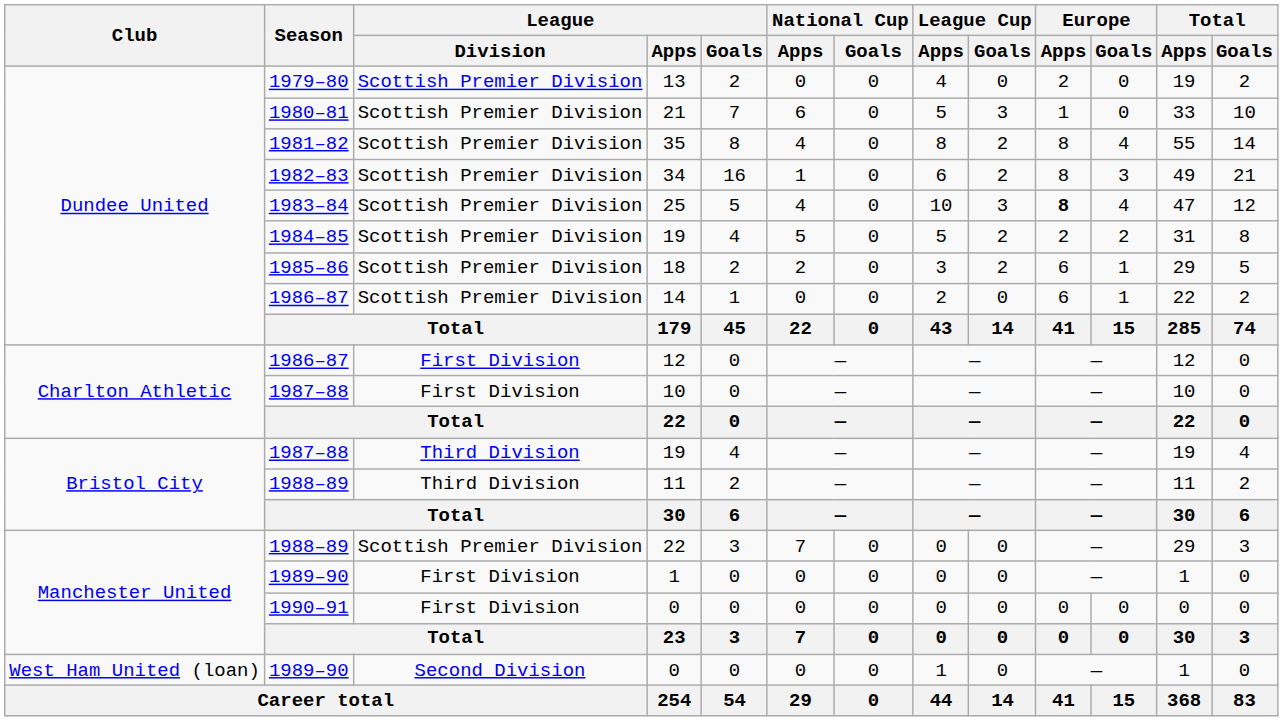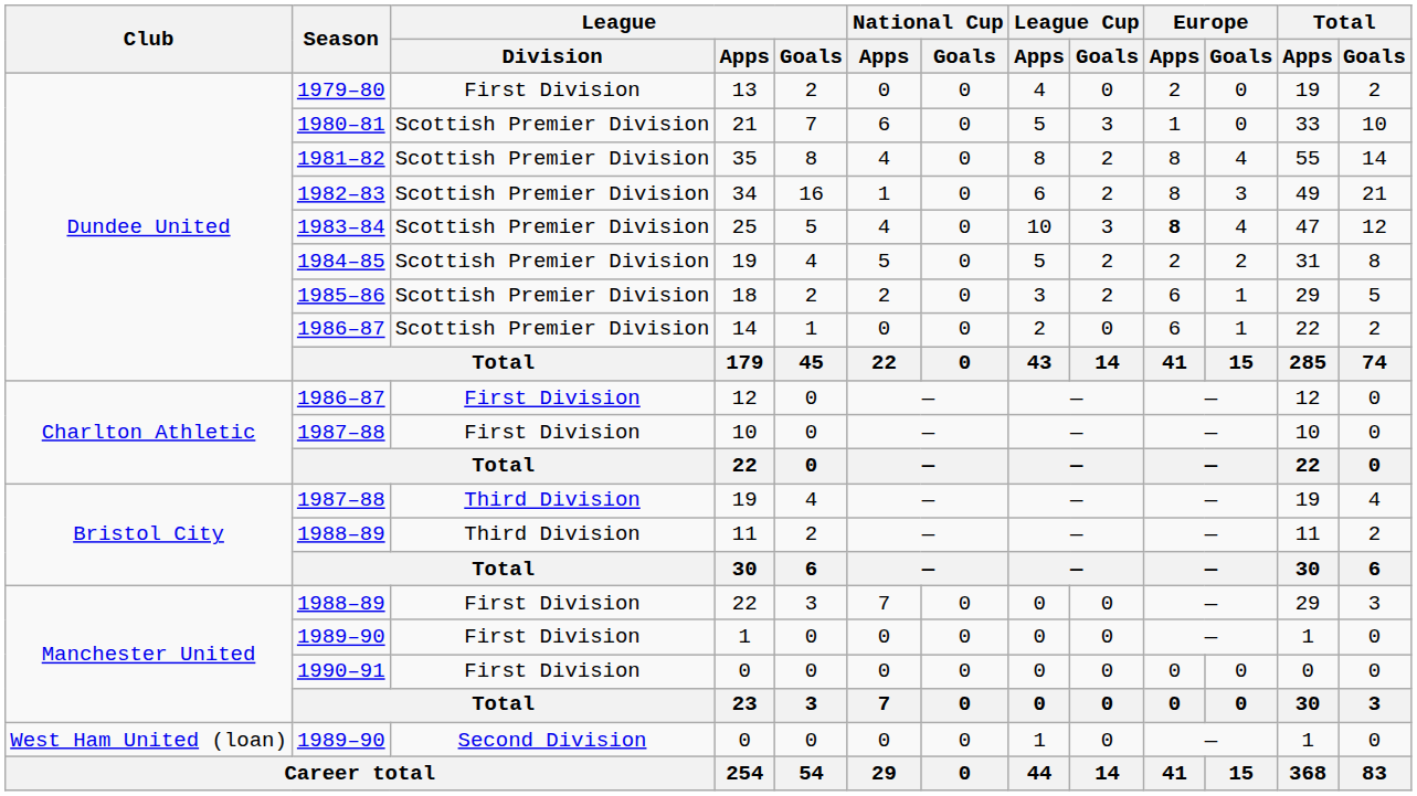 <table class=wikitable style="text-align:center">
 <tr>
 <th rowspan=2>Club</th>
 <th rowspan=2>Season</th>
 <th colspan=3>League</th>
 <th colspan=2>National Cup</th>
 <th colspan=2>League Cup</th>
 <th colspan=2>Europe</th>
 <th colspan=2>Total</th>
 </tr>
 <tr>
 <th>Division</th>
 <th>Apps</th>
 <th>Goals</th>
 <th>Apps</th>
 <th>Goals</th>
 <th>Apps</th>
 <th>Goals</th>
 <th>Apps</th>
 <th>Goals</th>
 <th>Apps</th>
 <th>Goals</th>
 </tr>
 <tr>
 <td rowspan=9><a href='#'>Dundee United</a></td>
 <td><a href='#'>1979–80</a></td>
-<td><a href='#'>Scottish Premier Division</a></td>
+<td>First Division</td>
 <td>13</td>
 <td>2</td>
 <td>0</td>
 <td>0</td>
 <td>4</td>
 <td>0</td>
 <td>2</td>
 <td>0</td>
 <td>19</td>
 <td>2</td>
 </tr>
 <tr>
 <td><a href='#'>1980–81</a></td>
 <td>Scottish Premier Division</td>
 <td>21</td>
 <td>7</td>
 <td>6</td>
 <td>0</td>
 <td>5</td>
 <td>3</td>
 <td>1</td>
 <td>0</td>
 <td>33</td>
 <td>10</td>
 </tr>
 <tr>
 <td><a href='#'>1981–82</a></td>
 <td>Scottish Premier Division</td>
 <td>35</td>
 <td>8</td>
 <td>4</td>
 <td>0</td>
 <td>8</td>
 <td>2</td>
 <td>8</td>
 <td>4</td>
 <td>55</td>
 <td>14</td>
 </tr>
 <tr>
 <td><a href='#'>1982–83</a></td>
 <td>Scottish Premier Division</td>
 <td>34</td>
 <td>16</td>
 <td>1</td>
 <td>0</td>
 <td>6</td>
 <td>2</td>
 <td>8</td>
 <td>3</td>
 <td>49</td>
 <td>21</td>
 </tr>
 <tr>
 <td><a href='#'>1983–84</a></td>
 <td>Scottish Premier Division</td>
 <td>25</td>
 <td>5</td>
 <td>4</td>
 <td>0</td>
 <td>10</td>
 <td>3</td>
 <td><strong>8</strong></td>
 <td>4</td>
 <td>47</td>
 <td>12</td>
 </tr>
 <tr>
 <td><a href='#'>1984–85</a></td>
 <td>Scottish Premier Division</td>
 <td>19</td>
 <td>4</td>
 <td>5</td>
 <td>0</td>
 <td>5</td>
 <td>2</td>
 <td>2</td>
 <td>2</td>
 <td>31</td>
 <td>8</td>
 </tr>
 <tr>
 <td><a href='#'>1985–86</a></td>
 <td>Scottish Premier Division</td>
 <td>18</td>
 <td>2</td>
 <td>2</td>
 <td>0</td>
 <td>3</td>
 <td>2</td>
 <td>6</td>
 <td>1</td>
 <td>29</td>
 <td>5</td>
 </tr>
 <tr>
 <td><a href='#'>1986–87</a></td>
 <td>Scottish Premier Division</td>
 <td>14</td>
 <td>1</td>
 <td>0</td>
 <td>0</td>
 <td>2</td>
 <td>0</td>
 <td>6</td>
 <td>1</td>
 <td>22</td>
 <td>2</td>
 </tr>
 <tr>
 <th colspan=2>Total</th>
 <th>179</th>
 <th>45</th>
 <th>22</th>
 <th>0</th>
 <th>43</th>
 <th>14</th>
 <th>41</th>
 <th>15</th>
 <th>285</th>
 <th>74</th>
 </tr>
 <tr>
 <td rowspan=3><a href='#'>Charlton Athletic</a></td>
 <td><a href='#'>1986–87</a></td>
 <td><a href='#'>First Division</a></td>
 <td>12</td>
 <td>0</td>
 <td colspan=2>—</td>
 <td colspan=2>—</td>
 <td colspan=2>—</td>
 <td>12</td>
 <td>0</td>
 </tr>
 <tr>
 <td><a href='#'>1987–88</a></td>
 <td>First Division</td>
 <td>10</td>
 <td>0</td>
 <td colspan=2>—</td>
 <td colspan=2>—</td>
 <td colspan=2>—</td>
 <td>10</td>
 <td>0</td>
 </tr>
 <tr>
 <th colspan=2>Total</th>
 <th>22</th>
 <th>0</th>
 <th colspan=2>—</th>
 <th colspan=2>—</th>
 <th colspan=2>—</th>
 <th>22</th>
 <th>0</th>
 </tr>
 <tr>
 <td rowspan=3><a href='#'>Bristol City</a></td>
 <td><a href='#'>1987–88</a></td>
 <td><a href='#'>Third Division</a></td>
 <td>19</td>
 <td>4</td>
 <td colspan=2>—</td>
 <td colspan=2>—</td>
 <td colspan=2>—</td>
 <td>19</td>
 <td>4</td>
 </tr>
 <tr>
 <td><a href='#'>1988–89</a></td>
 <td>Third Division</td>
 <td>11</td>
 <td>2</td>
 <td colspan=2>—</td>
 <td colspan=2>—</td>
 <td colspan=2>—</td>
 <td>11</td>
 <td>2</td>
 </tr>
 <tr>
 <th colspan=2>Total</th>
 <th>30</th>
 <th>6</th>
 <th colspan=2>—</th>
 <th colspan=2>—</th>
 <th colspan=2>—</th>
 <th>30</th>
 <th>6</th>
 </tr>
 <tr>
 <td rowspan=4><a href='#'>Manchester United</a></td>
 <td><a href='#'>1988–89</a></td>
-<td>Scottish Premier Division</td>
+<td>First Division</td>
 <td>22</td>
 <td>3</td>
 <td>7</td>
 <td>0</td>
 <td>0</td>
 <td>0</td>
 <td colspan=2>—</td>
 <td>29</td>
 <td>3</td>
 </tr>
 <tr>
 <td><a href='#'>1989–90</a></td>
 <td>First Division</td>
 <td>1</td>
 <td>0</td>
 <td>0</td>
 <td>0</td>
 <td>0</td>
 <td>0</td>
 <td colspan=2>—</td>
 <td>1</td>
 <td>0</td>
 </tr>
 <tr>
 <td><a href='#'>1990–91</a></td>
 <td>First Division</td>
 <td>0</td>
 <td>0</td>
 <td>0</td>
 <td>0</td>
 <td>0</td>
 <td>0</td>
 <td>0</td>
 <td>0</td>
 <td>0</td>
 <td>0</td>
 </tr>
 <tr>
 <th colspan=2>Total</th>
 <th>23</th>
 <th>3</th>
 <th>7</th>
 <th>0</th>
 <th>0</th>
 <th>0</th>
 <th>0</th>
 <th>0</th>
 <th>30</th>
 <th>3</th>
 </tr>
 <tr>
 <td><a href='#'>West Ham United</a> (loan)</td>
 <td><a href='#'>1989–90</a></td>
 <td><a href='#'>Second Division</a></td>
 <td>0</td>
 <td>0</td>
 <td>0</td>
 <td>0</td>
 <td>1</td>
 <td>0</td>
 <td colspan=2>—</td>
 <td>1</td>
 <td>0</td>
 </tr>
 <tr>
 <th colspan=3>Career total</th>
 <th>254</th>
 <th>54</th>
 <th>29</th>
 <th>0</th>
 <th>44</th>
 <th>14</th>
 <th>41</th>
 <th>15</th>
 <th>368</th>
 <th>83</th>
 </tr>
 </table>
